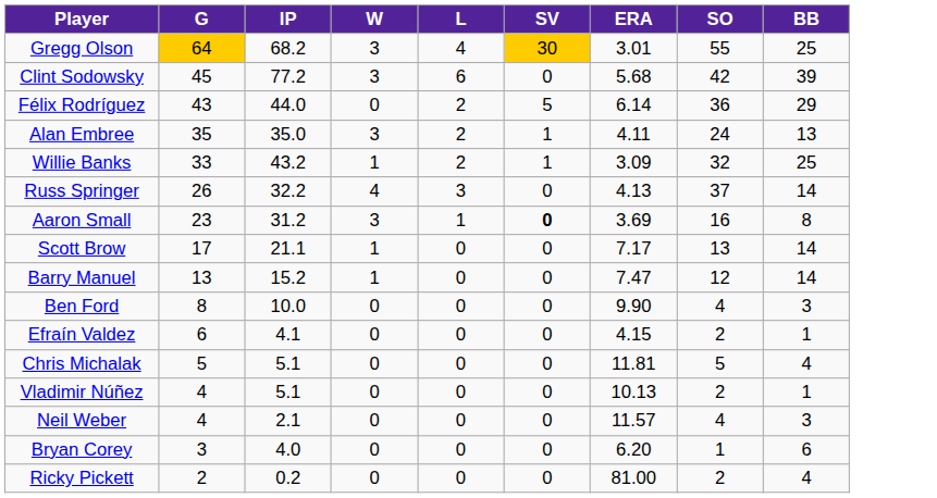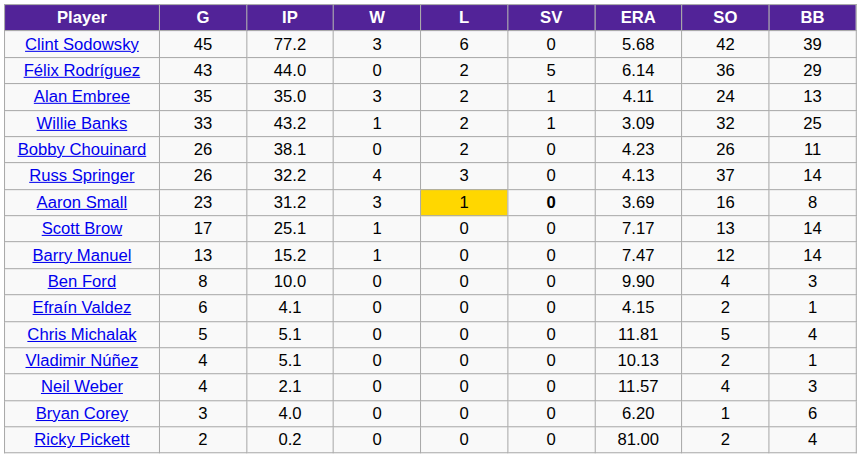 <table class="wikitable sortable">
 <tr>
 <th style="background:#522398; color:white; width:16%;">Player</th>
 <th style="background:#522398; color:white; width:9%;">G</th>
 <th style="background:#522398; color:white; width:9%;">IP</th>
 <th style="background:#522398; color:white; width:9%;">W</th>
 <th style="background:#522398; color:white; width:9%;">L</th>
 <th style="background:#522398; color:white; width:9%;">SV</th>
 <th style="background:#522398; color:white; width:9%;">ERA</th>
 <th style="background:#522398; color:white; width:9%;">SO</th>
 <th style="background:#522398; color:white; width:9%;">BB</th>
-</tr>
-<tr style="text-align:center;">
-<td><a href='#'>Gregg Olson</a></td>
-<td style="background:#fc0;">64</td>
-<td>68.2</td>
-<td>3</td>
-<td>4</td>
-<td style="background:#fc0;">30</td>
-<td>3.01</td>
-<td>55</td>
-<td>25</td>
 </tr>
 <tr style="text-align:center;">
 <td><a href='#'>Clint Sodowsky</a></td>
 <td>45</td>
 <td>77.2</td>
 <td>3</td>
 <td>6</td>
 <td>0</td>
 <td>5.68</td>
 <td>42</td>
 <td>39</td>
 </tr>
 <tr align=center>
 <td><a href='#'>Félix Rodríguez</a></td>
 <td>43</td>
 <td>44.0</td>
 <td>0</td>
 <td>2</td>
 <td>5</td>
 <td>6.14</td>
 <td>36</td>
 <td>29</td>
 </tr>
 <tr style="text-align:center;">
 <td><a href='#'>Alan Embree</a></td>
 <td>35</td>
 <td>35.0</td>
 <td>3</td>
 <td>2</td>
 <td>1</td>
 <td>4.11</td>
 <td>24</td>
 <td>13</td>
 </tr>
 <tr align=center>
 <td><a href='#'>Willie Banks</a></td>
 <td>33</td>
 <td>43.2</td>
 <td>1</td>
 <td>2</td>
 <td>1</td>
 <td>3.09</td>
 <td>32</td>
 <td>25</td>
 </tr>
 <tr align=center>
+<td><a href='#'>Bobby Chouinard</a></td>
+<td>26</td>
+<td>38.1</td>
+<td>0</td>
+<td>2</td>
+<td>0</td>
+<td>4.23</td>
+<td>26</td>
+<td>11</td>
+</tr>
+<tr align=center>
 <td><a href='#'>Russ Springer</a></td>
 <td>26</td>
 <td>32.2</td>
 <td>4</td>
 <td>3</td>
 <td>0</td>
 <td>4.13</td>
 <td>37</td>
 <td>14</td>
 </tr>
 <tr align=center>
 <td><a href='#'>Aaron Small</a></td>
 <td>23</td>
 <td>31.2</td>
 <td>3</td>
-<td>1</td>
+<td style="background: gold;">1</td>
 <td><strong>0</strong></td>
 <td>3.69</td>
 <td>16</td>
 <td>8</td>
 </tr>
 <tr align=center>
 <td><a href='#'>Scott Brow</a></td>
 <td>17</td>
-<td>21.1</td>
+<td>25.1</td>
 <td>1</td>
 <td>0</td>
 <td>0</td>
 <td>7.17</td>
 <td>13</td>
 <td>14</td>
 </tr>
 <tr align=center>
 <td><a href='#'>Barry Manuel</a></td>
 <td>13</td>
 <td>15.2</td>
 <td>1</td>
 <td>0</td>
 <td>0</td>
 <td>7.47</td>
 <td>12</td>
 <td>14</td>
 </tr>
 <tr align=center>
 <td><a href='#'>Ben Ford</a></td>
 <td>8</td>
 <td>10.0</td>
 <td>0</td>
 <td>0</td>
 <td>0</td>
 <td>9.90</td>
 <td>4</td>
 <td>3</td>
 </tr>
 <tr align=center>
 <td><a href='#'>Efraín Valdez</a></td>
 <td>6</td>
 <td>4.1</td>
 <td>0</td>
 <td>0</td>
 <td>0</td>
 <td>4.15</td>
 <td>2</td>
 <td>1</td>
 </tr>
 <tr align=center>
 <td><a href='#'>Chris Michalak</a></td>
 <td>5</td>
 <td>5.1</td>
 <td>0</td>
 <td>0</td>
 <td>0</td>
 <td>11.81</td>
 <td>5</td>
 <td>4</td>
 </tr>
 <tr align=center>
 <td><a href='#'>Vladimir Núñez</a></td>
 <td>4</td>
 <td>5.1</td>
 <td>0</td>
 <td>0</td>
 <td>0</td>
 <td>10.13</td>
 <td>2</td>
 <td>1</td>
 </tr>
 <tr align=center>
 <td><a href='#'>Neil Weber</a></td>
 <td>4</td>
 <td>2.1</td>
 <td>0</td>
 <td>0</td>
 <td>0</td>
 <td>11.57</td>
 <td>4</td>
 <td>3</td>
 </tr>
 <tr align=center>
 <td><a href='#'>Bryan Corey</a></td>
 <td>3</td>
 <td>4.0</td>
 <td>0</td>
 <td>0</td>
 <td>0</td>
 <td>6.20</td>
 <td>1</td>
 <td>6</td>
 </tr>
 <tr align=center>
 <td><a href='#'>Ricky Pickett</a></td>
 <td>2</td>
 <td>0.2</td>
 <td>0</td>
 <td>0</td>
 <td>0</td>
 <td>81.00</td>
 <td>2</td>
 <td>4</td>
 </tr>
 </table>
